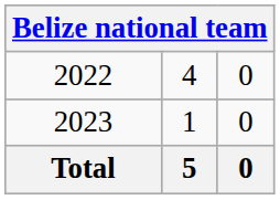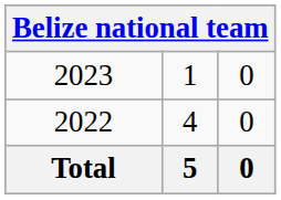 <table class="wikitable" style="text-align:center">
 <tr>
 <th colspan=3><a href='#'>Belize national team</a></th>
 </tr>
 <tr>
-<td>2022</td>
-<td>4</td>
+<td>2023</td>
+<td>1</td>
 <td>0</td>
 </tr>
 <tr>
-<td>2023</td>
-<td>1</td>
+<td>2022</td>
+<td>4</td>
 <td>0</td>
 </tr>
 <tr>
 <th>Total</th>
 <th>5</th>
 <th>0</th>
 </tr>
 </table>
